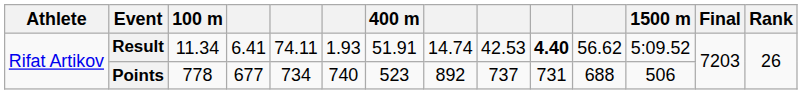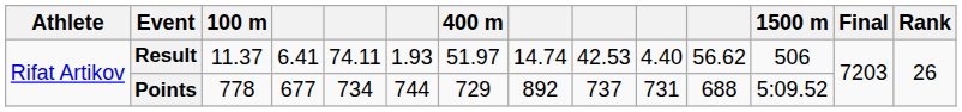 <table class="wikitable" style="font-size:90%">
 <tr>
 <th>Athlete</th>
 <th>Event</th>
 <th>100 m</th>
 <th></th>
 <th></th>
 <th></th>
 <th>400 m</th>
 <th></th>
 <th></th>
 <th></th>
 <th></th>
 <th>1500 m</th>
 <th>Final</th>
 <th>Rank</th>
 </tr>
 <tr align=center>
 <td rowspan=2 align=left><a href='#'>Rifat Artikov</a></td>
 <th style="font-size:95%">Result</th>
-<td>11.34</td>
+<td>11.37</td>
 <td>6.41</td>
 <td>74.11</td>
 <td>1.93</td>
-<td>51.91</td>
+<td>51.97</td>
 <td>14.74</td>
 <td>42.53</td>
-<td><strong>4.40</strong></td>
+<td>4.40</td>
 <td>56.62</td>
-<td>5:09.52</td>
+<td>506</td>
 <td rowspan=2>7203</td>
 <td rowspan=2>26</td>
 </tr>
 <tr align=center>
 <th style="font-size:95%">Points</th>
 <td>778</td>
 <td>677</td>
 <td>734</td>
-<td>740</td>
-<td>523</td>
+<td>744</td>
+<td>729</td>
 <td>892</td>
 <td>737</td>
 <td>731</td>
 <td>688</td>
-<td>506</td>
+<td>5:09.52</td>
 </tr>
 </table>
